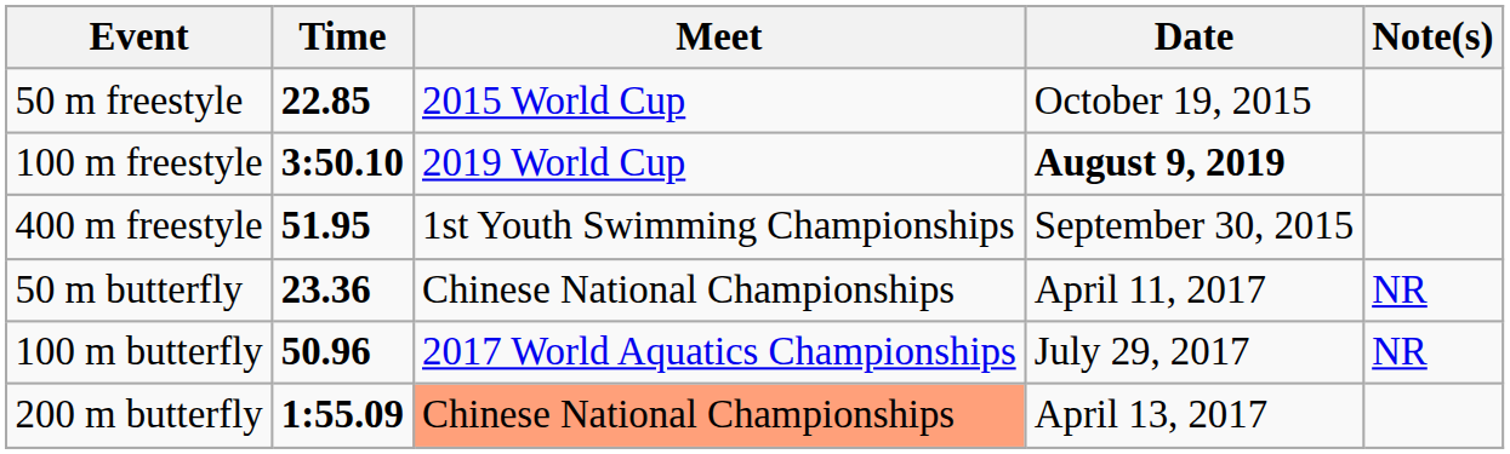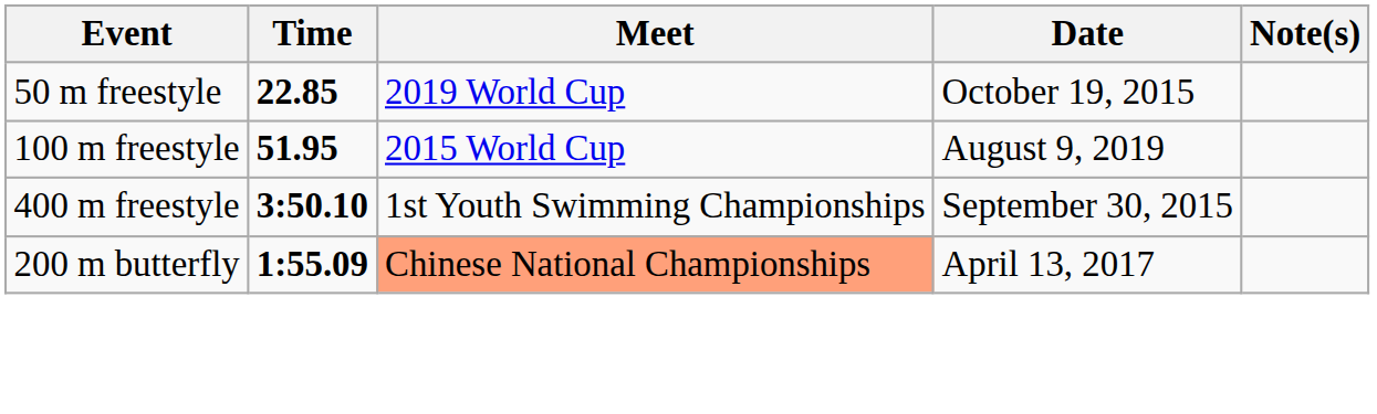 <table class="wikitable">
 <tr>
 <th>Event</th>
 <th>Time</th>
 <th>Meet</th>
 <th>Date</th>
 <th>Note(s)</th>
 </tr>
 <tr>
 <td>50 m freestyle</td>
 <td><strong>22.85</strong></td>
-<td><a href='#'>2015 World Cup</a></td>
+<td><a href='#'>2019 World Cup</a></td>
 <td>October 19, 2015</td>
 <td></td>
 </tr>
 <tr>
 <td>100 m freestyle</td>
-<td><strong>3:50.10</strong></td>
-<td><a href='#'>2019 World Cup</a></td>
-<td><strong>August 9, 2019</strong></td>
+<td><strong>51.95</strong></td>
+<td><a href='#'>2015 World Cup</a></td>
+<td>August 9, 2019</td>
 <td></td>
 </tr>
 <tr>
 <td>400 m freestyle</td>
-<td><strong>51.95</strong></td>
+<td><strong>3:50.10</strong></td>
 <td>1st Youth Swimming Championships</td>
 <td>September 30, 2015</td>
-</tr>
-<tr>
-<td>50 m butterfly</td>
-<td><strong>23.36</strong></td>
-<td>Chinese National Championships</td>
-<td>April 11, 2017</td>
-<td><a href='#'>NR</a></td>
-</tr>
-<tr>
-<td>100 m butterfly</td>
-<td><strong>50.96</strong></td>
-<td><a href='#'>2017 World Aquatics Championships</a></td>
-<td>July 29, 2017</td>
-<td><a href='#'>NR</a></td>
 </tr>
 <tr>
 <td>200 m butterfly</td>
 <td><strong>1:55.09</strong></td>
 <td style="background: lightsalmon;">Chinese National Championships</td>
 <td>April 13, 2017</td>
 <td></td>
 </tr>
 </table>
